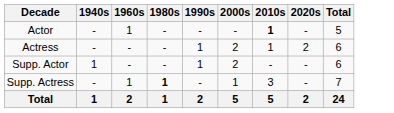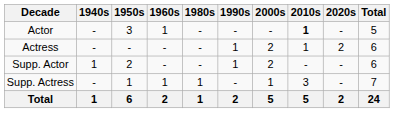 <table class="wikitable" style="text-align: center">
 <tr>
 <th>Decade</th>
 <th>1940s</th>
+<th>1950s</th>
 <th>1960s</th>
 <th>1980s</th>
 <th>1990s</th>
 <th>2000s</th>
 <th>2010s</th>
 <th>2020s</th>
 <th>Total</th>
 </tr>
 <tr>
 <td>Actor</td>
 <td>-</td>
+<td>3</td>
 <td>1</td>
 <td>-</td>
 <td>-</td>
 <td>-</td>
 <td><strong>1</strong></td>
 <td>-</td>
 <td>5</td>
 </tr>
 <tr>
 <td>Actress</td>
 <td>-</td>
 <td>-</td>
 <td>-</td>
+<td>-</td>
 <td>1</td>
 <td>2</td>
 <td>1</td>
 <td>2</td>
 <td>6</td>
 </tr>
 <tr>
 <td>Supp. Actor</td>
 <td>1</td>
+<td>2</td>
 <td>-</td>
 <td>-</td>
 <td>1</td>
 <td>2</td>
 <td>-</td>
 <td>-</td>
 <td>6</td>
 </tr>
 <tr>
 <td>Supp. Actress</td>
 <td>-</td>
 <td>1</td>
-<td><strong>1</strong></td>
+<td>1</td>
+<td>1</td>
 <td>-</td>
 <td>1</td>
 <td>3</td>
 <td>-</td>
 <td>7</td>
 </tr>
 <tr>
 <th>Total</th>
 <th>1</th>
+<th>6</th>
 <th>2</th>
 <th>1</th>
 <th>2</th>
 <th>5</th>
 <th>5</th>
 <th>2</th>
 <th>24</th>
 </tr>
 </table>
